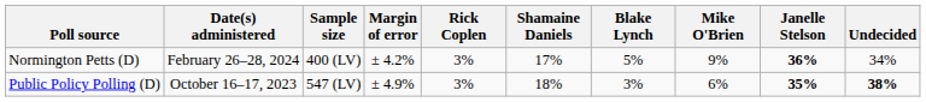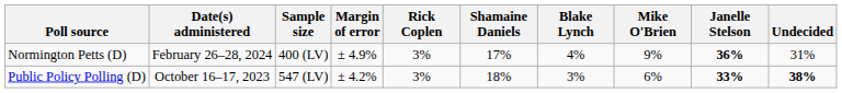 <table class="wikitable" style="font-size:90%;text-align:center;">
 <tr valign=bottom>
 <th>Poll source</th>
 <th>Date(s)<br>administered</th>
 <th>Sample<br>size</th>
 <th>Margin<br>of error</th>
 <th style="width:75px;">Rick<br>Coplen</th>
 <th style="width:75px;">Shamaine<br>Daniels</th>
 <th style="width:75px;">Blake<br>Lynch</th>
 <th style="width:75px;">Mike<br>O'Brien</th>
 <th style="width:75px;">Janelle<br>Stelson</th>
 <th>Undecided</th>
 </tr>
 <tr>
 <td style="text-align:left;">Normington Petts (D)</td>
 <td>February 26–28, 2024</td>
 <td>400 (LV)</td>
-<td>± 4.2%</td>
+<td>± 4.9%</td>
 <td>3%</td>
 <td>17%</td>
-<td>5%</td>
+<td>4%</td>
 <td>9%</td>
 <td><strong>36%</strong></td>
-<td>34%</td>
+<td>31%</td>
 </tr>
 <tr>
 <td style="text-align:left;"><a href='#'>Public Policy Polling</a> (D)</td>
 <td>October 16–17, 2023</td>
 <td>547 (LV)</td>
-<td>± 4.9%</td>
+<td>± 4.2%</td>
 <td>3%</td>
 <td>18%</td>
 <td>3%</td>
 <td>6%</td>
-<td><strong>35%</strong></td>
+<td><strong>33%</strong></td>
 <td><strong>38%</strong></td>
 </tr>
 </table>
